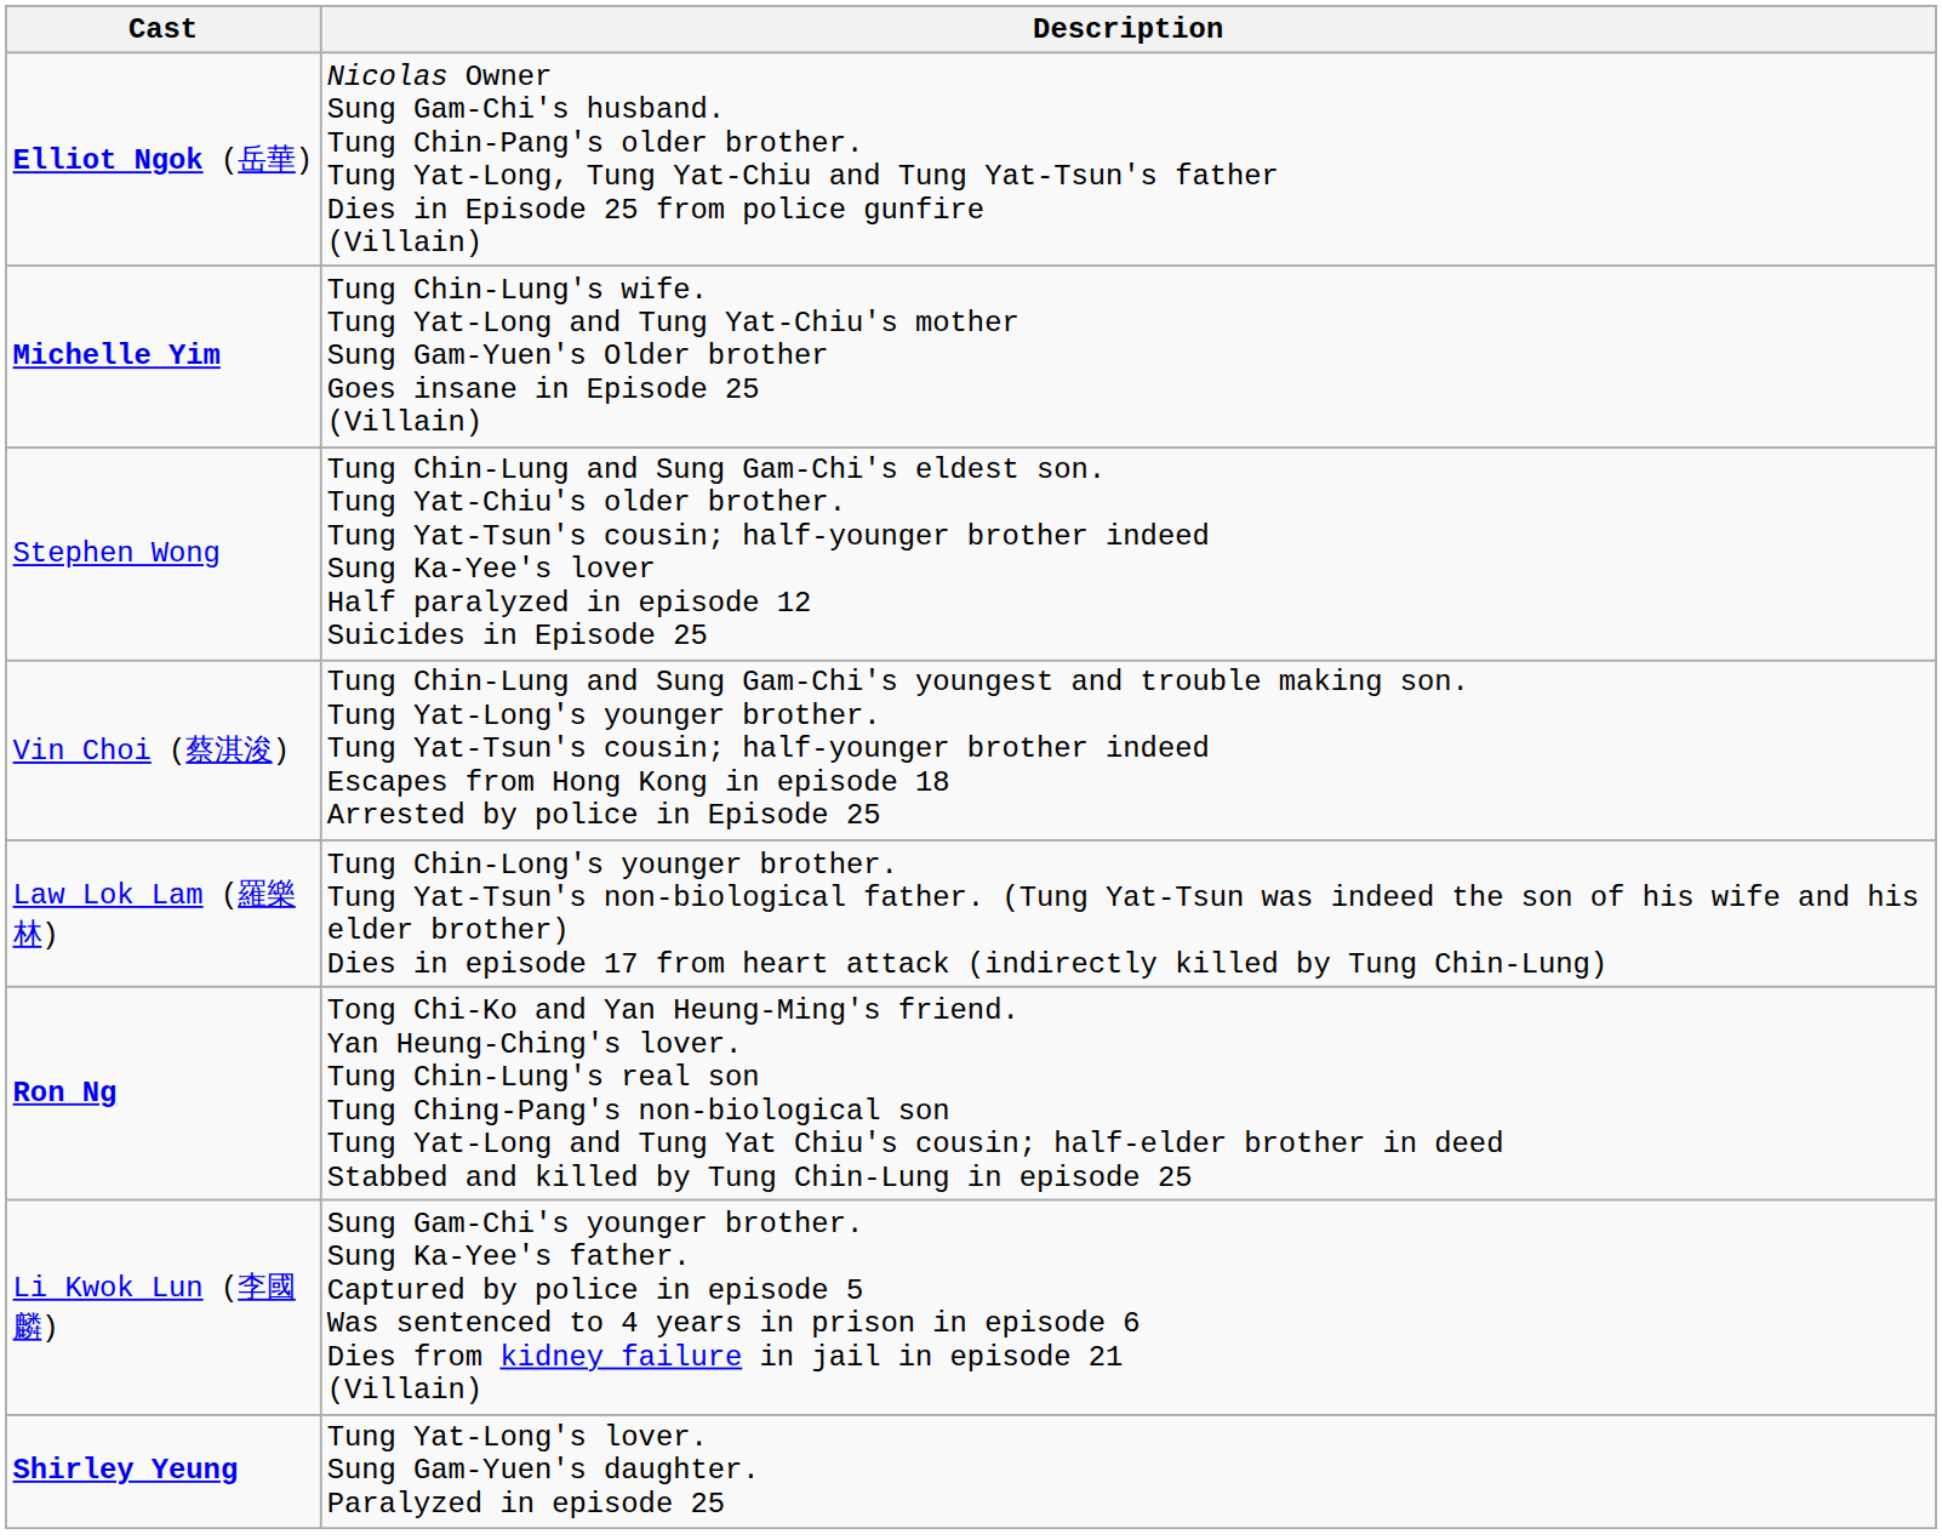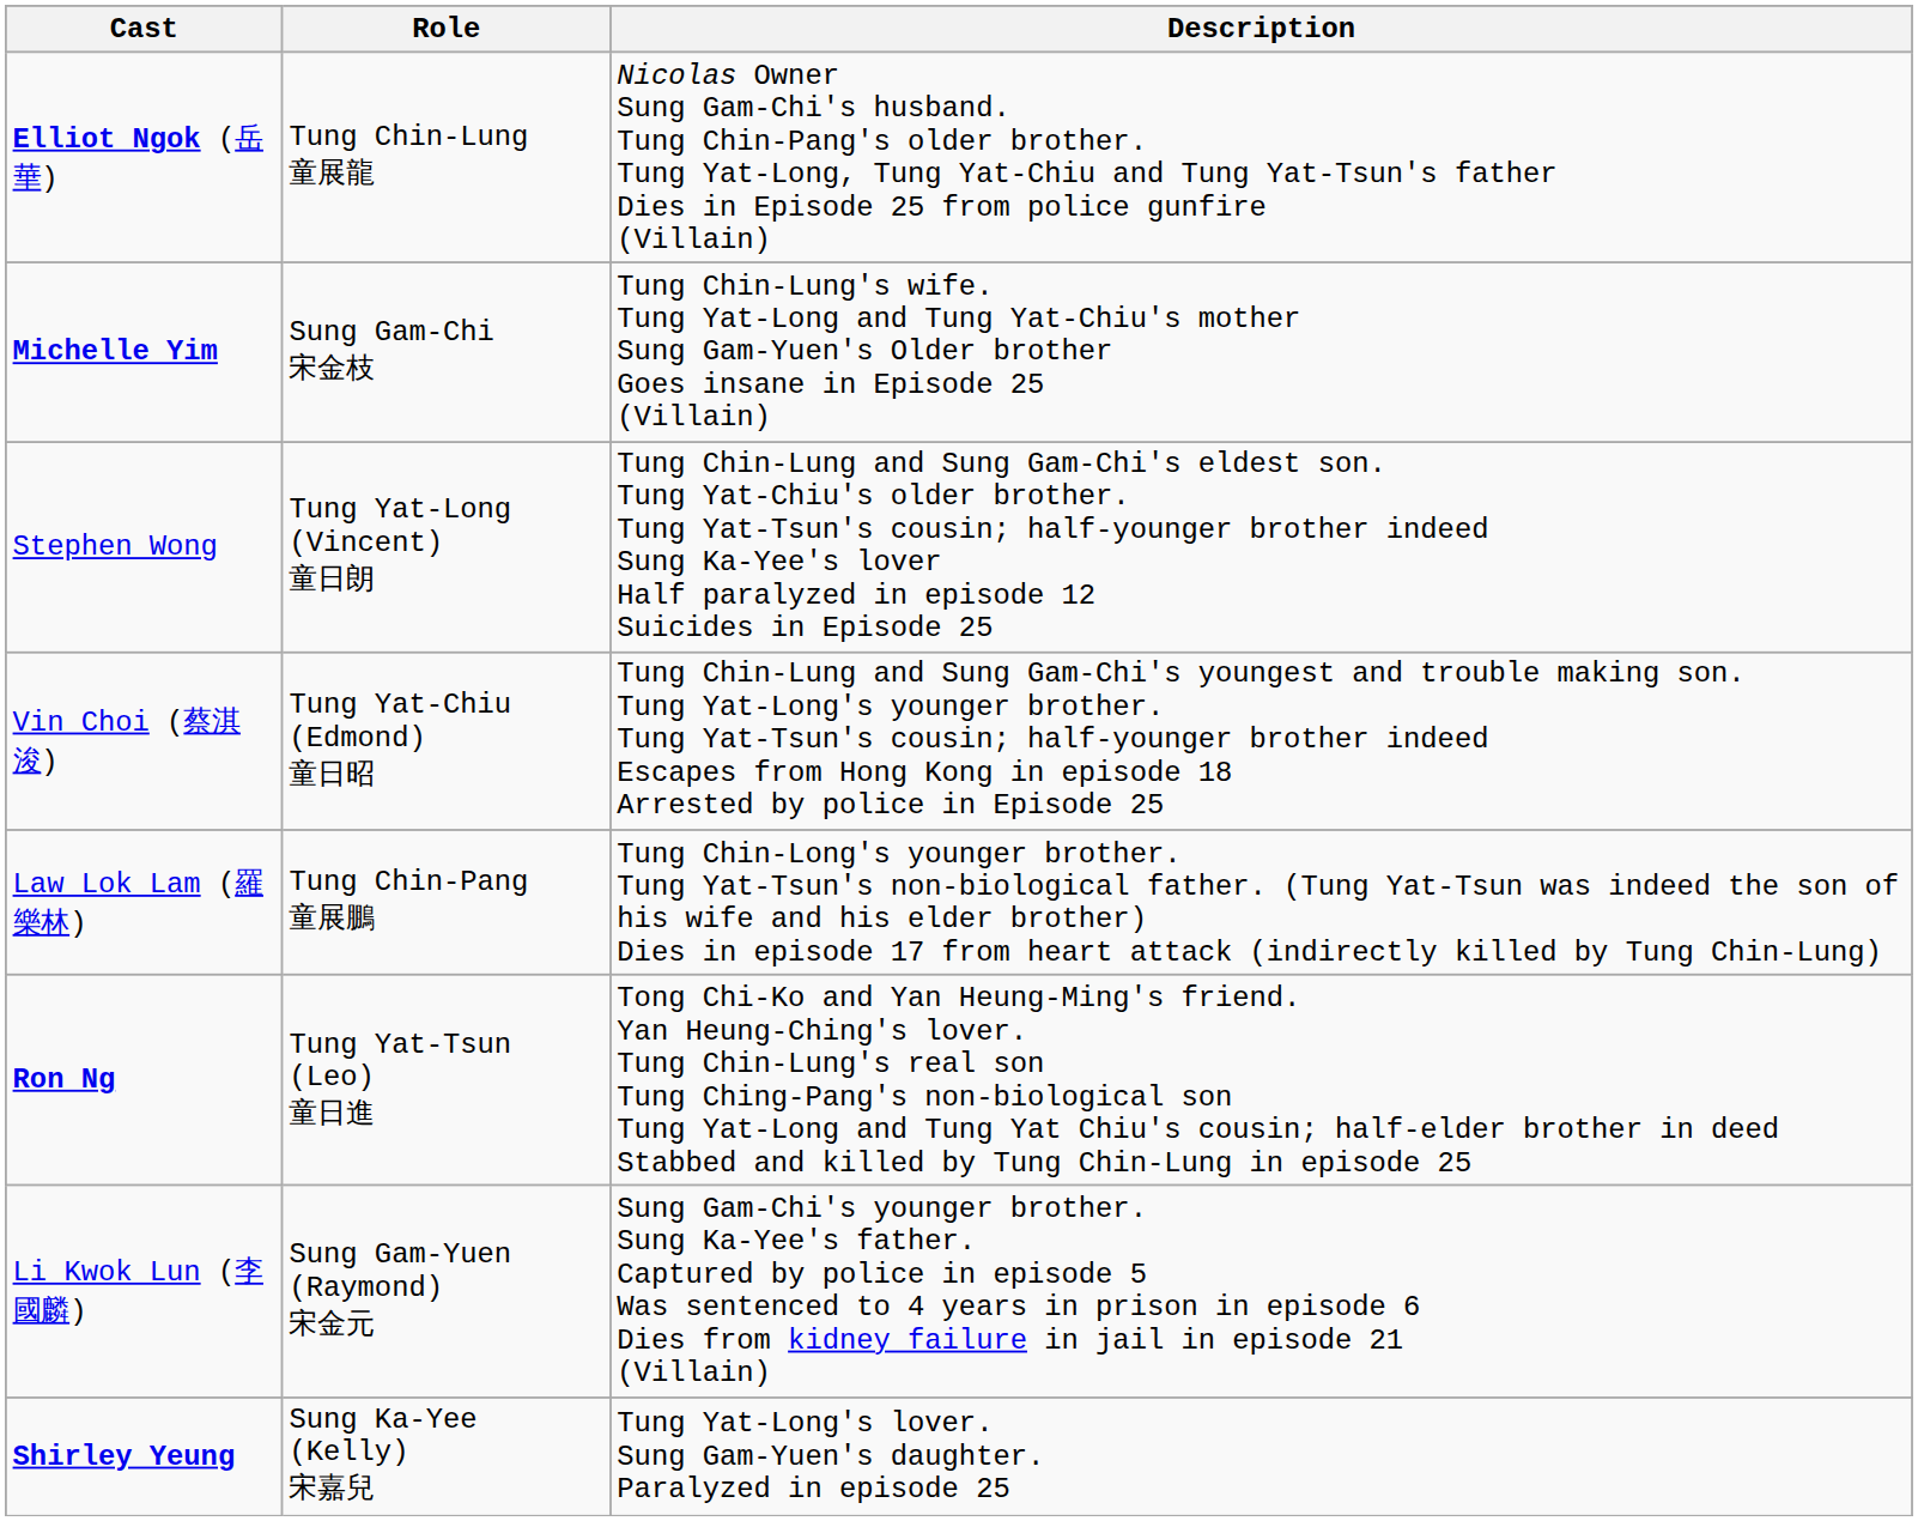 <table class="wikitable" width="55%">
 <tr>
 <th>Cast</th>
+<th>Role</th>
 <th>Description</th>
 </tr>
 <tr>
 <td><strong><a href='#'>Elliot Ngok</a></strong> (<a href='#'>岳華</a>)</td>
+<td>Tung Chin-Lung <br> 童展龍</td>
 <td><em>Nicolas</em> Owner <br> Sung Gam-Chi's husband. <br> Tung Chin-Pang's older brother. <br> Tung Yat-Long, Tung Yat-Chiu and Tung Yat-Tsun's father <br> Dies in Episode 25 from police gunfire <br> (Villain)</td>
 </tr>
 <tr>
 <td><strong><a href='#'>Michelle Yim</a></strong></td>
+<td>Sung Gam-Chi <br> 宋金枝</td>
 <td>Tung Chin-Lung's wife. <br> Tung Yat-Long and Tung Yat-Chiu's mother <br> Sung Gam-Yuen's Older brother<br>Goes insane in Episode 25 <br> (Villain)</td>
 </tr>
 <tr>
 <td><a href='#'>Stephen Wong</a></td>
+<td>Tung Yat-Long (Vincent) <br> 童日朗</td>
 <td>Tung Chin-Lung and Sung Gam-Chi's eldest son. <br> Tung Yat-Chiu's older brother. <br>Tung Yat-Tsun's cousin; half-younger brother indeed <br> Sung Ka-Yee's lover <br> Half paralyzed in episode 12  <br> Suicides in Episode 25</td>
 </tr>
 <tr>
 <td><a href='#'>Vin Choi</a> (<a href='#'>蔡淇浚</a>)</td>
+<td>Tung Yat-Chiu (Edmond) <br> 童日昭</td>
 <td>Tung Chin-Lung and Sung Gam-Chi's youngest and trouble making son. <br> Tung Yat-Long's younger brother. <br>Tung Yat-Tsun's cousin; half-younger brother indeed<br> Escapes from Hong Kong in episode 18 <br> Arrested by police in Episode 25</td>
 </tr>
 <tr>
 <td><a href='#'>Law Lok Lam</a> (<a href='#'>羅樂林</a>)</td>
+<td>Tung Chin-Pang <br> 童展鵬</td>
 <td>Tung Chin-Long's younger brother. <br> Tung Yat-Tsun's non-biological father. (Tung Yat-Tsun was indeed the son of his wife and his elder brother)  <br> Dies in episode 17 from heart attack (indirectly killed by Tung Chin-Lung)</td>
 </tr>
 <tr>
 <td><strong><a href='#'>Ron Ng</a></strong></td>
+<td>Tung Yat-Tsun (Leo) <br> 童日進</td>
 <td>Tong Chi-Ko and Yan Heung-Ming's friend. <br> Yan Heung-Ching's lover. <br> Tung Chin-Lung's real son <br> Tung Ching-Pang's non-biological son <br> Tung Yat-Long and Tung Yat Chiu's cousin; half-elder brother in deed <br> Stabbed and killed by Tung Chin-Lung in episode 25</td>
 </tr>
 <tr>
 <td><a href='#'>Li Kwok Lun</a> (<a href='#'>李國麟</a>)</td>
+<td>Sung Gam-Yuen (Raymond) <br> 宋金元</td>
 <td>Sung Gam-Chi's younger brother. <br> Sung Ka-Yee's father. <br>Captured by police in episode 5<br>Was sentenced to 4 years in prison in episode 6<br> Dies from <a href='#'>kidney failure</a> in jail in episode 21 <br> (Villain)</td>
 </tr>
 <tr>
 <td><strong><a href='#'>Shirley Yeung</a></strong></td>
+<td>Sung Ka-Yee (Kelly) <br> 宋嘉兒</td>
 <td>Tung Yat-Long's lover. <br> Sung Gam-Yuen's daughter. <br> Paralyzed in episode 25</td>
 </tr>
 </table>
